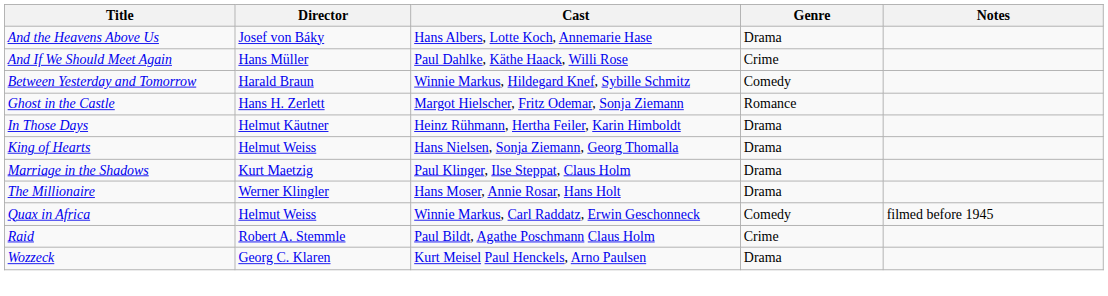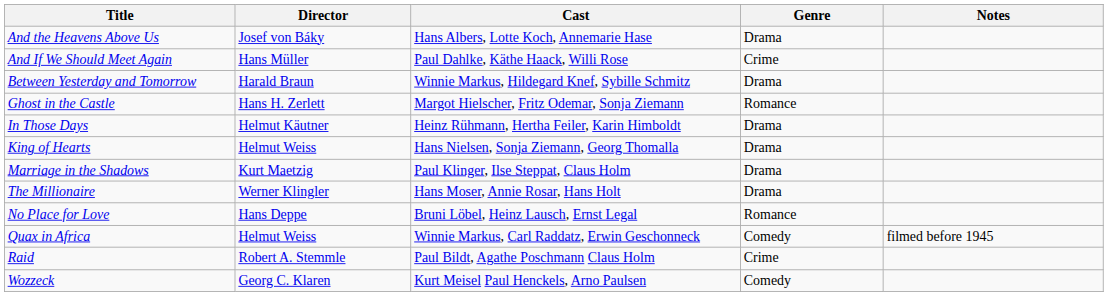 <table class="wikitable" style="width:100%;">
 <tr>
 <th style="width:21%;">Title</th>
 <th style="width:16%;">Director</th>
 <th style="width:30%;">Cast</th>
 <th style="width:13%;">Genre</th>
 <th style="width:20%;">Notes</th>
 </tr>
 <tr>
 <td><em><a href='#'>And the Heavens Above Us</a></em></td>
 <td><a href='#'>Josef von Báky</a></td>
 <td><a href='#'>Hans Albers</a>, <a href='#'>Lotte Koch</a>, <a href='#'>Annemarie Hase</a></td>
 <td>Drama</td>
 <td></td>
 </tr>
 <tr>
 <td><em><a href='#'>And If We Should Meet Again</a></em></td>
 <td><a href='#'>Hans Müller</a></td>
 <td><a href='#'>Paul Dahlke</a>, <a href='#'>Käthe Haack</a>, <a href='#'>Willi Rose</a></td>
 <td>Crime</td>
 <td></td>
 </tr>
 <tr>
 <td><em><a href='#'>Between Yesterday and Tomorrow</a></em></td>
 <td><a href='#'>Harald Braun</a></td>
 <td><a href='#'>Winnie Markus</a>, <a href='#'>Hildegard Knef</a>, <a href='#'>Sybille Schmitz</a></td>
-<td>Comedy</td>
+<td>Drama</td>
 <td></td>
 </tr>
 <tr>
 <td><em><a href='#'>Ghost in the Castle</a></em></td>
 <td><a href='#'>Hans H. Zerlett</a></td>
 <td><a href='#'>Margot Hielscher</a>, <a href='#'>Fritz Odemar</a>, <a href='#'>Sonja Ziemann</a></td>
 <td>Romance</td>
 <td></td>
 </tr>
 <tr>
 <td><em><a href='#'>In Those Days</a></em></td>
 <td><a href='#'>Helmut Käutner</a></td>
 <td><a href='#'>Heinz Rühmann</a>, <a href='#'>Hertha Feiler</a>, <a href='#'>Karin Himboldt</a></td>
 <td>Drama</td>
 <td></td>
 </tr>
 <tr>
 <td><em><a href='#'>King of Hearts</a></em></td>
 <td><a href='#'>Helmut Weiss</a></td>
 <td><a href='#'>Hans Nielsen</a>, <a href='#'>Sonja Ziemann</a>, <a href='#'>Georg Thomalla</a></td>
 <td>Drama</td>
 <td></td>
 </tr>
 <tr>
 <td><em><a href='#'>Marriage in the Shadows</a></em></td>
 <td><a href='#'>Kurt Maetzig</a></td>
 <td><a href='#'>Paul Klinger</a>, <a href='#'>Ilse Steppat</a>, <a href='#'>Claus Holm</a></td>
 <td>Drama</td>
 <td></td>
 </tr>
 <tr>
 <td><em><a href='#'>The Millionaire</a></em></td>
 <td><a href='#'>Werner Klingler</a></td>
 <td><a href='#'>Hans Moser</a>, <a href='#'>Annie Rosar</a>, <a href='#'>Hans Holt</a></td>
 <td>Drama</td>
 <td></td>
 </tr>
 <tr>
+<td><em><a href='#'>No Place for Love</a></em></td>
+<td><a href='#'>Hans Deppe</a></td>
+<td><a href='#'>Bruni Löbel</a>, <a href='#'>Heinz Lausch</a>, <a href='#'>Ernst Legal</a></td>
+<td>Romance</td>
+<td></td>
+</tr>
+<tr>
 <td><em><a href='#'>Quax in Africa</a></em></td>
 <td><a href='#'>Helmut Weiss</a></td>
 <td><a href='#'>Winnie Markus</a>, <a href='#'>Carl Raddatz</a>, <a href='#'>Erwin Geschonneck</a></td>
 <td>Comedy</td>
 <td>filmed before 1945</td>
 </tr>
 <tr>
 <td><em><a href='#'>Raid</a></em></td>
 <td><a href='#'>Robert A. Stemmle</a></td>
 <td><a href='#'>Paul Bildt</a>, <a href='#'>Agathe Poschmann</a> <a href='#'>Claus Holm</a></td>
 <td>Crime</td>
 <td></td>
 </tr>
 <tr>
 <td><em><a href='#'>Wozzeck</a></em></td>
 <td><a href='#'>Georg C. Klaren</a></td>
 <td><a href='#'>Kurt Meisel</a> <a href='#'>Paul Henckels</a>, <a href='#'>Arno Paulsen</a></td>
-<td>Drama</td>
+<td>Comedy</td>
 <td></td>
 </tr>
 </table>
